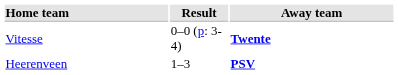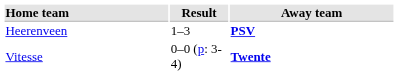 <table>
 <tr bgcolor="#E4E4E4">
 <th style="border-bottom:1px solid #AAAAAA" width="200" align="left">Home team</th>
 <th style="border-bottom:1px solid #AAAAAA" width="70" align="center">Result</th>
 <th style="border-bottom:1px solid #AAAAAA" width="200">Away team</th>
 </tr>
 <tr>
+<td><a href='#'>Heerenveen</a></td>
+<td>1–3</td>
+<td><strong><a href='#'>PSV</a></strong></td>
+</tr>
+<tr>
 <td><a href='#'>Vitesse</a></td>
 <td>0–0 (<a href='#'>p</a>: 3-4)</td>
 <td><strong><a href='#'>Twente</a></strong></td>
 </tr>
-<tr>
-<td><a href='#'>Heerenveen</a></td>
-<td>1–3</td>
-<td><strong><a href='#'>PSV</a></strong></td>
-</tr>
 </table>
